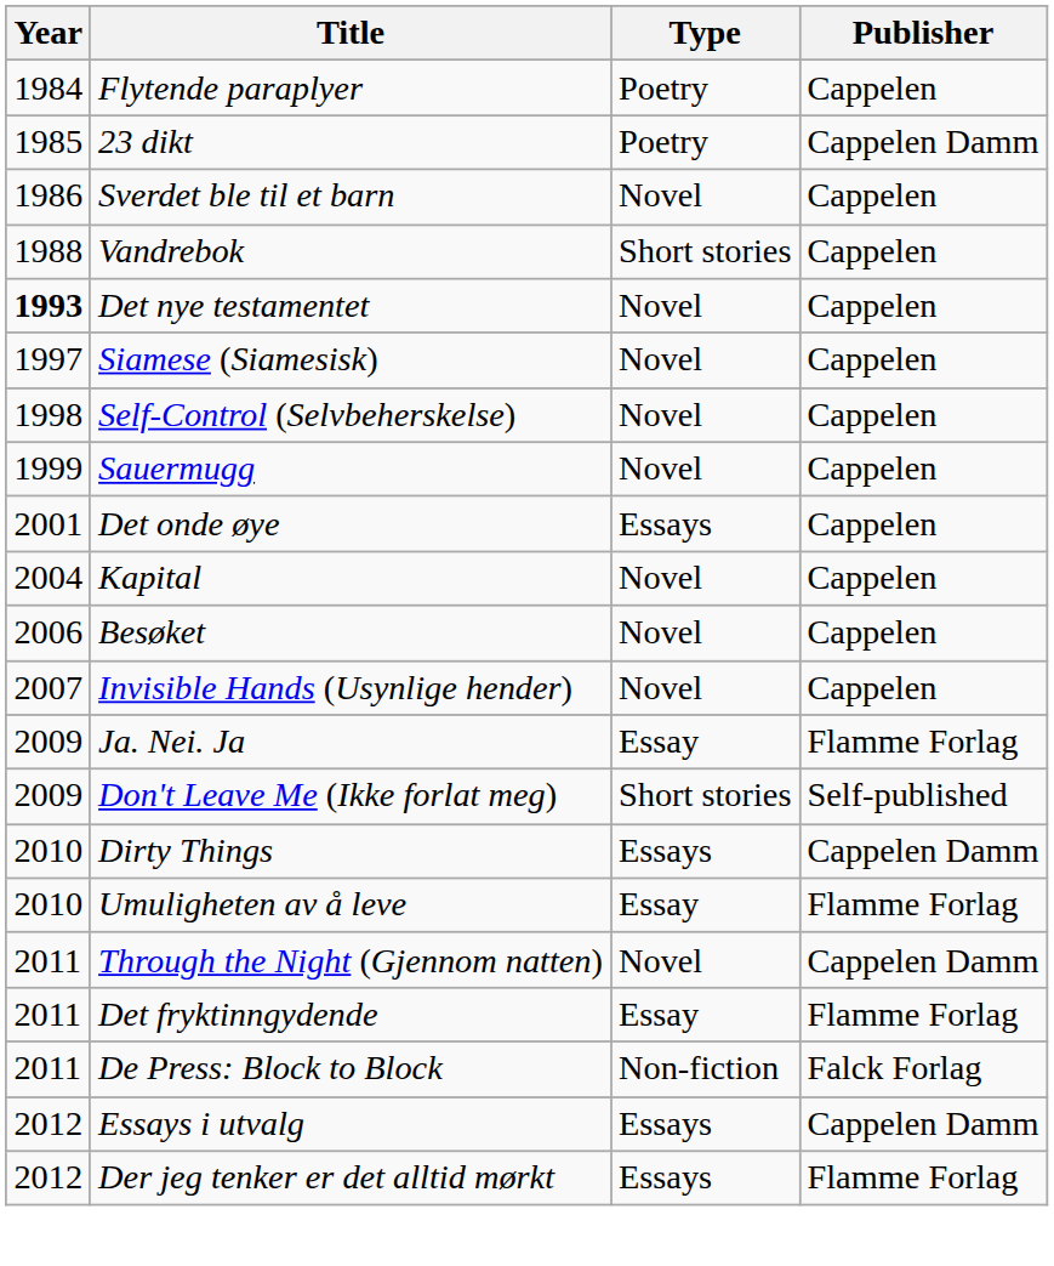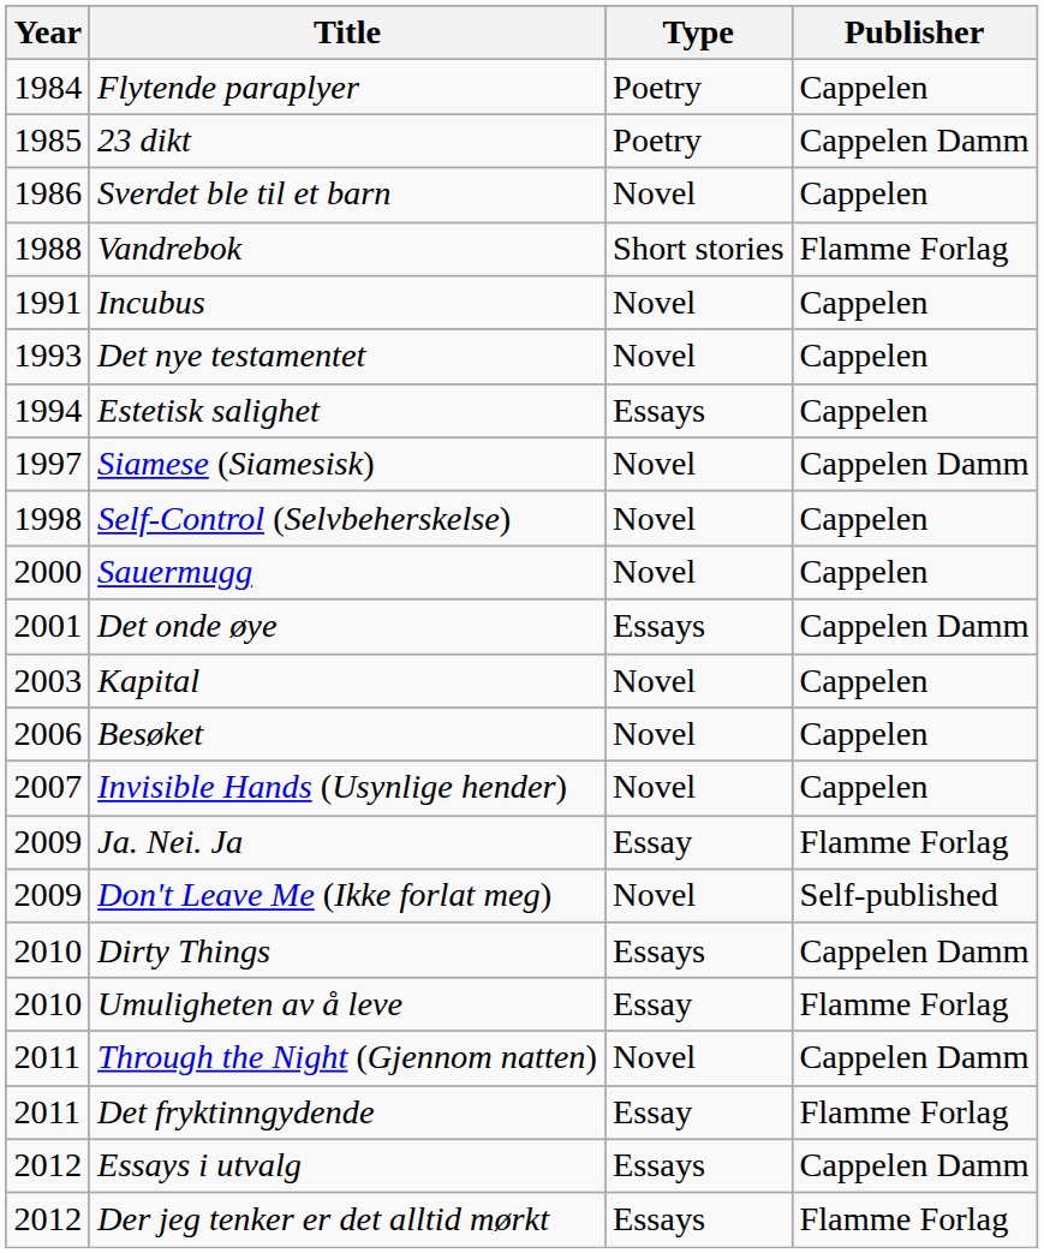 <table class="wikitable sortable">
 <tr>
 <th>Year</th>
 <th>Title</th>
 <th>Type</th>
 <th>Publisher</th>
 </tr>
 <tr>
 <td>1984</td>
 <td><em>Flytende paraplyer</em></td>
 <td>Poetry</td>
 <td>Cappelen</td>
 </tr>
 <tr>
 <td>1985</td>
 <td><em>23 dikt</em></td>
 <td>Poetry</td>
 <td>Cappelen Damm</td>
 </tr>
 <tr>
 <td>1986</td>
 <td><em>Sverdet ble til et barn</em></td>
 <td>Novel</td>
 <td>Cappelen</td>
 </tr>
 <tr>
 <td>1988</td>
 <td><em>Vandrebok</em></td>
 <td>Short stories</td>
+<td>Flamme Forlag</td>
+</tr>
+<tr>
+<td>1991</td>
+<td><em>Incubus</em></td>
+<td>Novel</td>
 <td>Cappelen</td>
 </tr>
 <tr>
-<td><strong>1993</strong></td>
+<td>1993</td>
 <td><em>Det nye testamentet</em></td>
 <td>Novel</td>
+<td>Cappelen</td>
+</tr>
+<tr>
+<td>1994</td>
+<td><em>Estetisk salighet</em></td>
+<td>Essays</td>
 <td>Cappelen</td>
 </tr>
 <tr>
 <td>1997</td>
 <td><em><a href='#'>Siamese</a></em> (<em>Siamesisk</em>)</td>
 <td>Novel</td>
-<td>Cappelen</td>
+<td>Cappelen Damm</td>
 </tr>
 <tr>
 <td>1998</td>
 <td><em><a href='#'>Self-Control</a></em> (<em>Selvbeherskelse</em>)</td>
 <td>Novel</td>
 <td>Cappelen</td>
 </tr>
 <tr>
-<td>1999</td>
+<td>2000</td>
 <td><em><a href='#'>Sauermugg</a></em></td>
 <td>Novel</td>
 <td>Cappelen</td>
 </tr>
 <tr>
 <td>2001</td>
 <td><em>Det onde øye</em></td>
 <td>Essays</td>
-<td>Cappelen</td>
+<td>Cappelen Damm</td>
 </tr>
 <tr>
-<td>2004</td>
+<td>2003</td>
 <td><em>Kapital</em></td>
 <td>Novel</td>
 <td>Cappelen</td>
 </tr>
 <tr>
 <td>2006</td>
 <td><em>Besøket</em></td>
 <td>Novel</td>
 <td>Cappelen</td>
 </tr>
 <tr>
 <td>2007</td>
 <td><em><a href='#'>Invisible Hands</a></em> (<em>Usynlige hender</em>)</td>
 <td>Novel</td>
 <td>Cappelen</td>
 </tr>
 <tr>
 <td>2009</td>
 <td><em>Ja. Nei. Ja</em></td>
 <td>Essay</td>
 <td>Flamme Forlag</td>
 </tr>
 <tr>
 <td>2009</td>
 <td><em><a href='#'>Don't Leave Me</a></em> (<em>Ikke forlat meg</em>)</td>
-<td>Short stories</td>
+<td>Novel</td>
 <td>Self-published</td>
 </tr>
 <tr>
 <td>2010</td>
 <td><em>Dirty Things</em></td>
 <td>Essays</td>
 <td>Cappelen Damm</td>
 </tr>
 <tr>
 <td>2010</td>
 <td><em>Umuligheten av å leve</em></td>
 <td>Essay</td>
 <td>Flamme Forlag</td>
 </tr>
 <tr>
 <td>2011</td>
 <td><em><a href='#'>Through the Night</a></em> (<em>Gjennom natten</em>)</td>
 <td>Novel</td>
 <td>Cappelen Damm</td>
 </tr>
 <tr>
 <td>2011</td>
 <td><em>Det fryktinngydende</em></td>
 <td>Essay</td>
 <td>Flamme Forlag</td>
 </tr>
 <tr>
-<td>2011</td>
-<td><em>De Press: Block to Block</em></td>
-<td>Non-fiction</td>
-<td>Falck Forlag</td>
-</tr>
-<tr>
 <td>2012</td>
 <td><em>Essays i utvalg</em></td>
 <td>Essays</td>
 <td>Cappelen Damm</td>
 </tr>
 <tr>
 <td>2012</td>
 <td><em>Der jeg tenker er det alltid mørkt</em></td>
 <td>Essays</td>
 <td>Flamme Forlag</td>
 </tr>
 </table>
